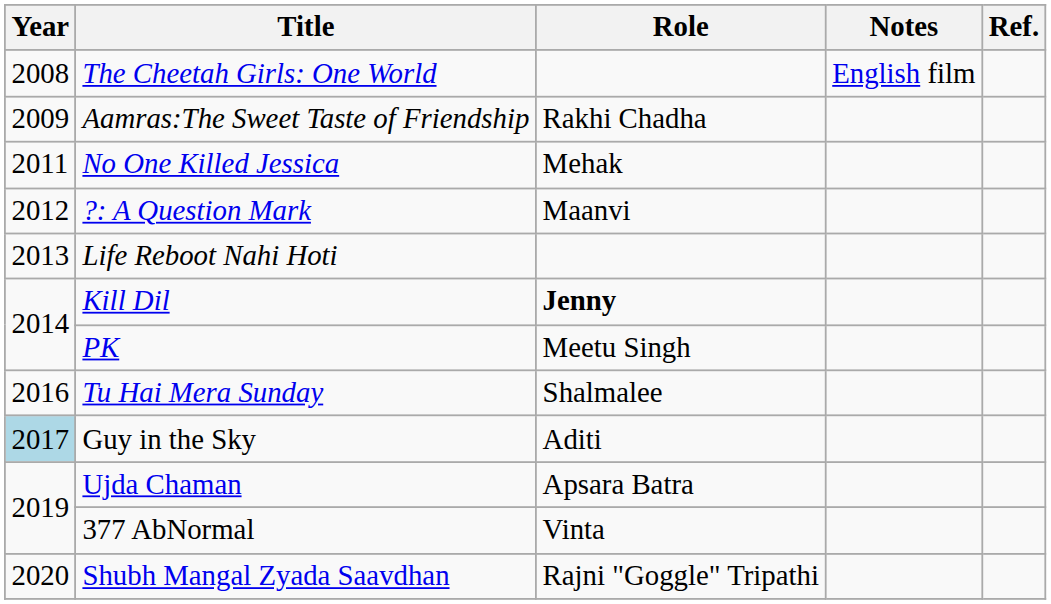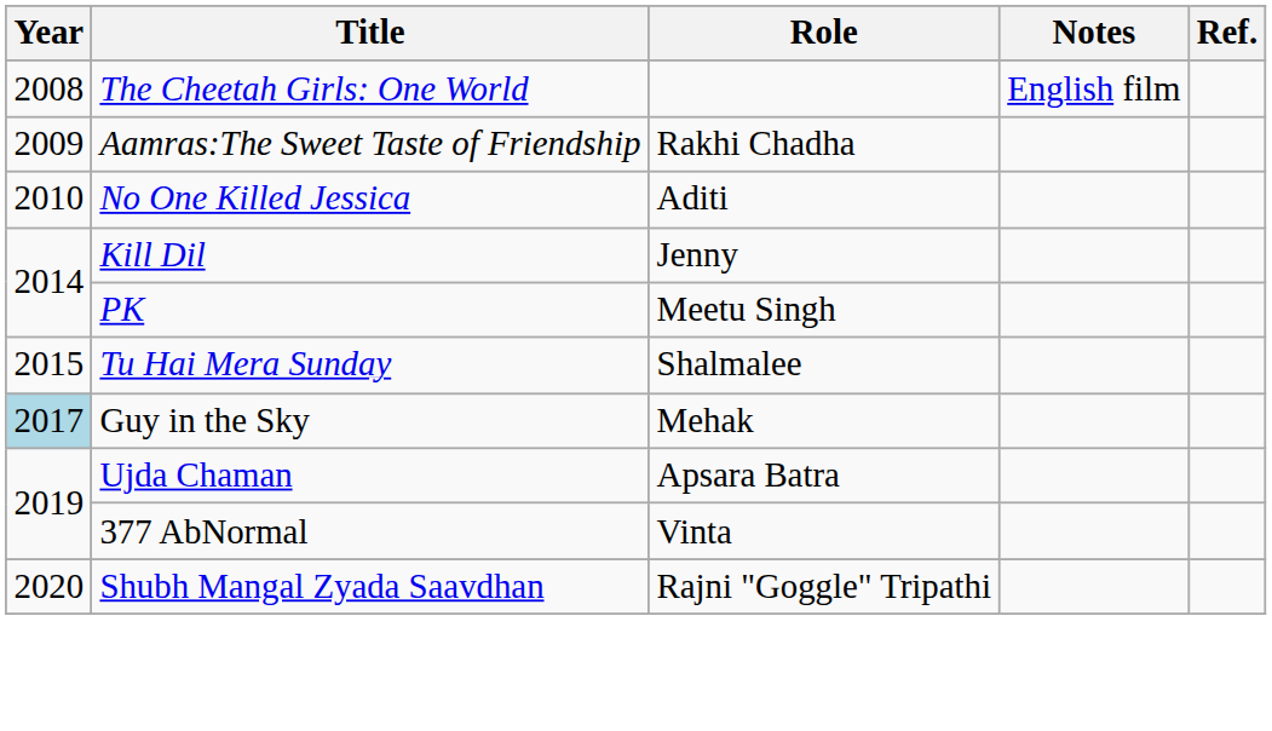 <table class="wikitable sortable">
 <tr>
 <th scope="col">Year</th>
 <th scope="col">Title</th>
 <th scope="col">Role</th>
 <th scope="col" class="unsortable">Notes</th>
 <th scope="col" class="unsortable">Ref.</th>
 </tr>
 <tr>
 <td>2008</td>
 <td><em><a href='#'>The Cheetah Girls: One World</a> </em></td>
 <td></td>
 <td><a href='#'>English</a> film</td>
 <td></td>
 </tr>
 <tr>
 <td>2009</td>
 <td><em>Aamras:The Sweet Taste of Friendship</em></td>
 <td>Rakhi Chadha</td>
 <td></td>
 <td></td>
 </tr>
 <tr>
-<td>2011</td>
+<td>2010</td>
 <td><em><a href='#'>No One Killed Jessica</a></em></td>
-<td>Mehak</td>
-<td></td>
-<td></td>
-</tr>
-<tr>
-<td>2012</td>
-<td><em><a href='#'>?: A Question Mark</a></em></td>
-<td>Maanvi</td>
-<td></td>
-<td></td>
-</tr>
-<tr>
-<td>2013</td>
-<td><em>Life Reboot Nahi Hoti</em></td>
-<td></td>
+<td>Aditi</td>
 <td></td>
 <td></td>
 </tr>
 <tr>
 <td rowspan="2">2014</td>
 <td><em><a href='#'>Kill Dil</a></em></td>
-<td><strong>Jenny</strong></td>
+<td>Jenny</td>
 <td></td>
 <td></td>
 </tr>
 <tr>
 <td><em><a href='#'>PK</a></em></td>
 <td>Meetu Singh</td>
 <td></td>
 <td></td>
 </tr>
 <tr>
-<td>2016</td>
+<td>2015</td>
 <td><em><a href='#'>Tu Hai Mera Sunday</a></em></td>
 <td>Shalmalee</td>
 <td></td>
 <td><em></td>
 </tr>
 <tr>
 <td style="background: lightblue;">2017</td>
 <td></em>Guy in the Sky<em></td>
-<td>Aditi</td>
+<td>Mehak</td>
 <td></td>
 <td></td>
 </tr>
 <tr>
 <td rowspan="2">2019</td>
 <td></em><a href='#'>Ujda Chaman</a><em></td>
 <td>Apsara Batra</td>
 <td></td>
 <td></td>
 </tr>
 <tr>
 <td></em>377 AbNormal<em></td>
 <td>Vinta</td>
 <td></td>
 <td></td>
 </tr>
 <tr>
 <td>2020</td>
 <td></em><a href='#'>Shubh Mangal Zyada Saavdhan</a><em></td>
 <td>Rajni "Goggle" Tripathi</td>
 <td></td>
 <td></td>
 </tr>
 </table>
